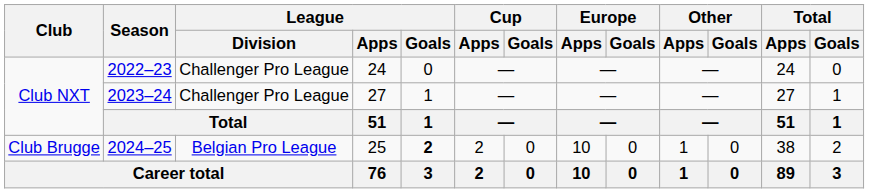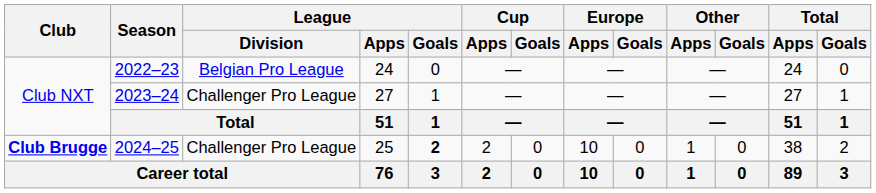 <table class="wikitable" style="text-align:center">
 <tr>
 <th rowspan="2">Club</th>
 <th rowspan="2">Season</th>
 <th colspan="3">League</th>
 <th colspan="2">Cup</th>
 <th colspan="2">Europe</th>
 <th colspan="2">Other</th>
 <th colspan="2">Total</th>
 </tr>
 <tr>
 <th>Division</th>
 <th>Apps</th>
 <th>Goals</th>
 <th>Apps</th>
 <th>Goals</th>
 <th>Apps</th>
 <th>Goals</th>
 <th>Apps</th>
 <th>Goals</th>
 <th>Apps</th>
 <th>Goals</th>
 </tr>
 <tr>
 <td rowspan="3"><a href='#'>Club NXT</a></td>
 <td><a href='#'>2022–23</a></td>
-<td>Challenger Pro League</td>
+<td><a href='#'>Belgian Pro League</a></td>
 <td>24</td>
 <td>0</td>
 <td colspan="2">—</td>
 <td colspan="2">—</td>
 <td colspan="2">—</td>
 <td>24</td>
 <td>0</td>
 </tr>
 <tr>
 <td><a href='#'>2023–24</a></td>
 <td>Challenger Pro League</td>
 <td>27</td>
 <td>1</td>
 <td colspan="2">—</td>
 <td colspan="2">—</td>
 <td colspan="2">—</td>
 <td>27</td>
 <td>1</td>
 </tr>
 <tr>
 <th colspan="2">Total</th>
 <th>51</th>
 <th>1</th>
 <th colspan="2">—</th>
 <th colspan="2">—</th>
 <th colspan="2">—</th>
 <th>51</th>
 <th>1</th>
 </tr>
 <tr>
-<td><a href='#'>Club Brugge</a></td>
+<td><strong><a href='#'>Club Brugge</a></strong></td>
 <td><a href='#'>2024–25</a></td>
-<td><a href='#'>Belgian Pro League</a></td>
+<td>Challenger Pro League</td>
 <td>25</td>
 <td><strong>2</strong></td>
 <td>2</td>
 <td>0</td>
 <td>10</td>
 <td>0</td>
 <td>1</td>
 <td>0</td>
 <td>38</td>
 <td>2</td>
 </tr>
 <tr>
 <th colspan="3">Career total</th>
 <th>76</th>
 <th>3</th>
 <th>2</th>
 <th>0</th>
 <th>10</th>
 <th>0</th>
 <th>1</th>
 <th>0</th>
 <th>89</th>
 <th>3</th>
 </tr>
 </table>
